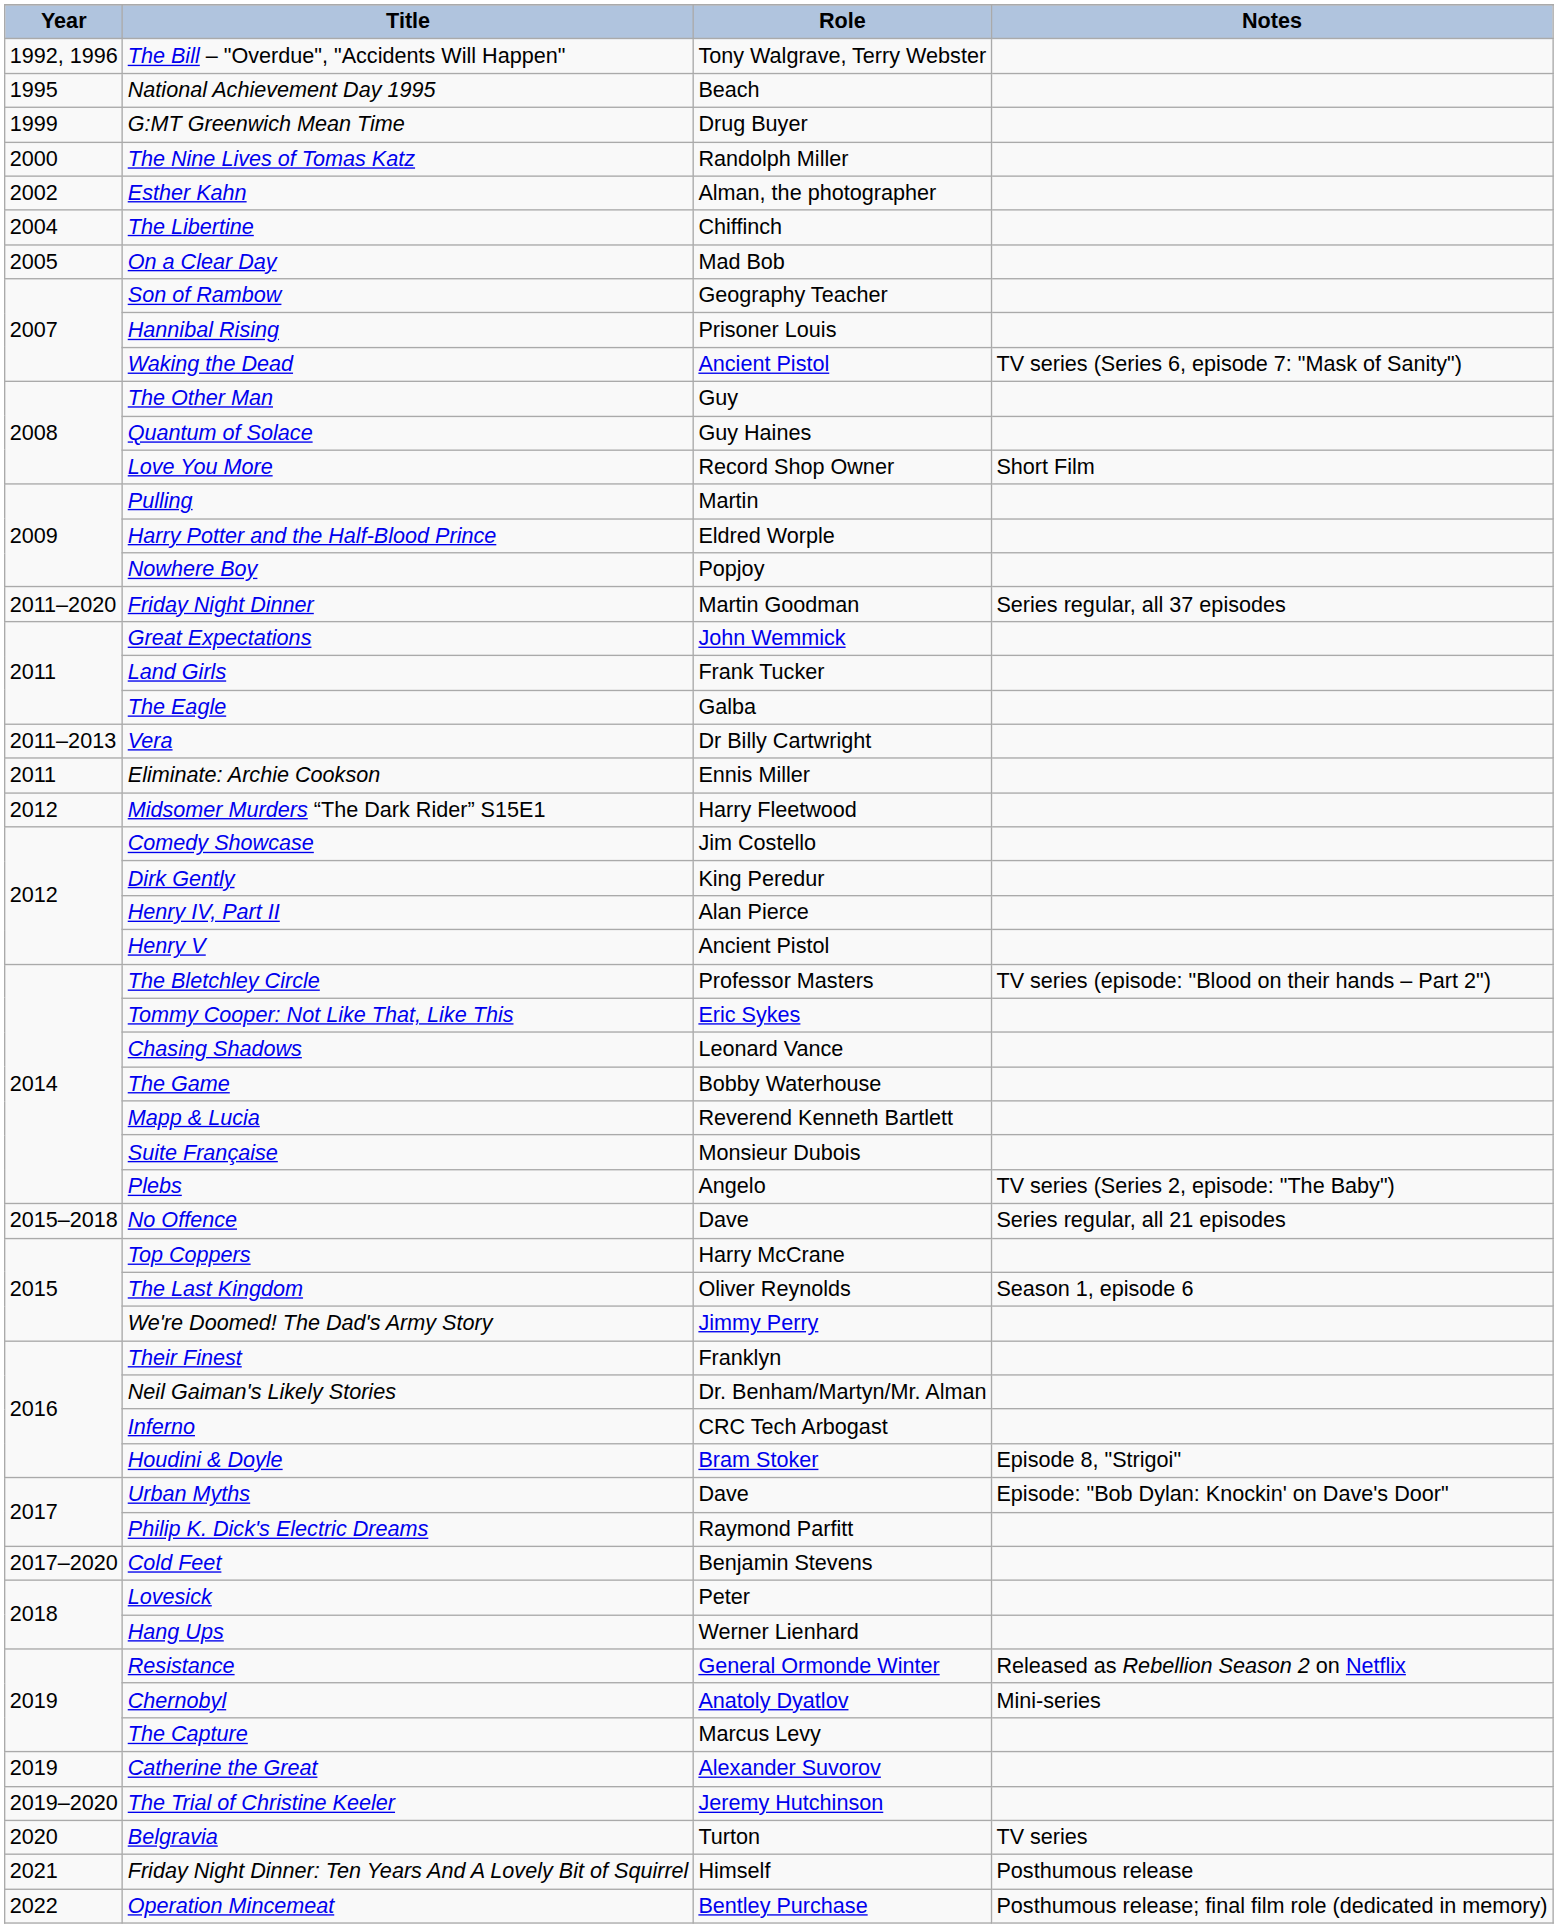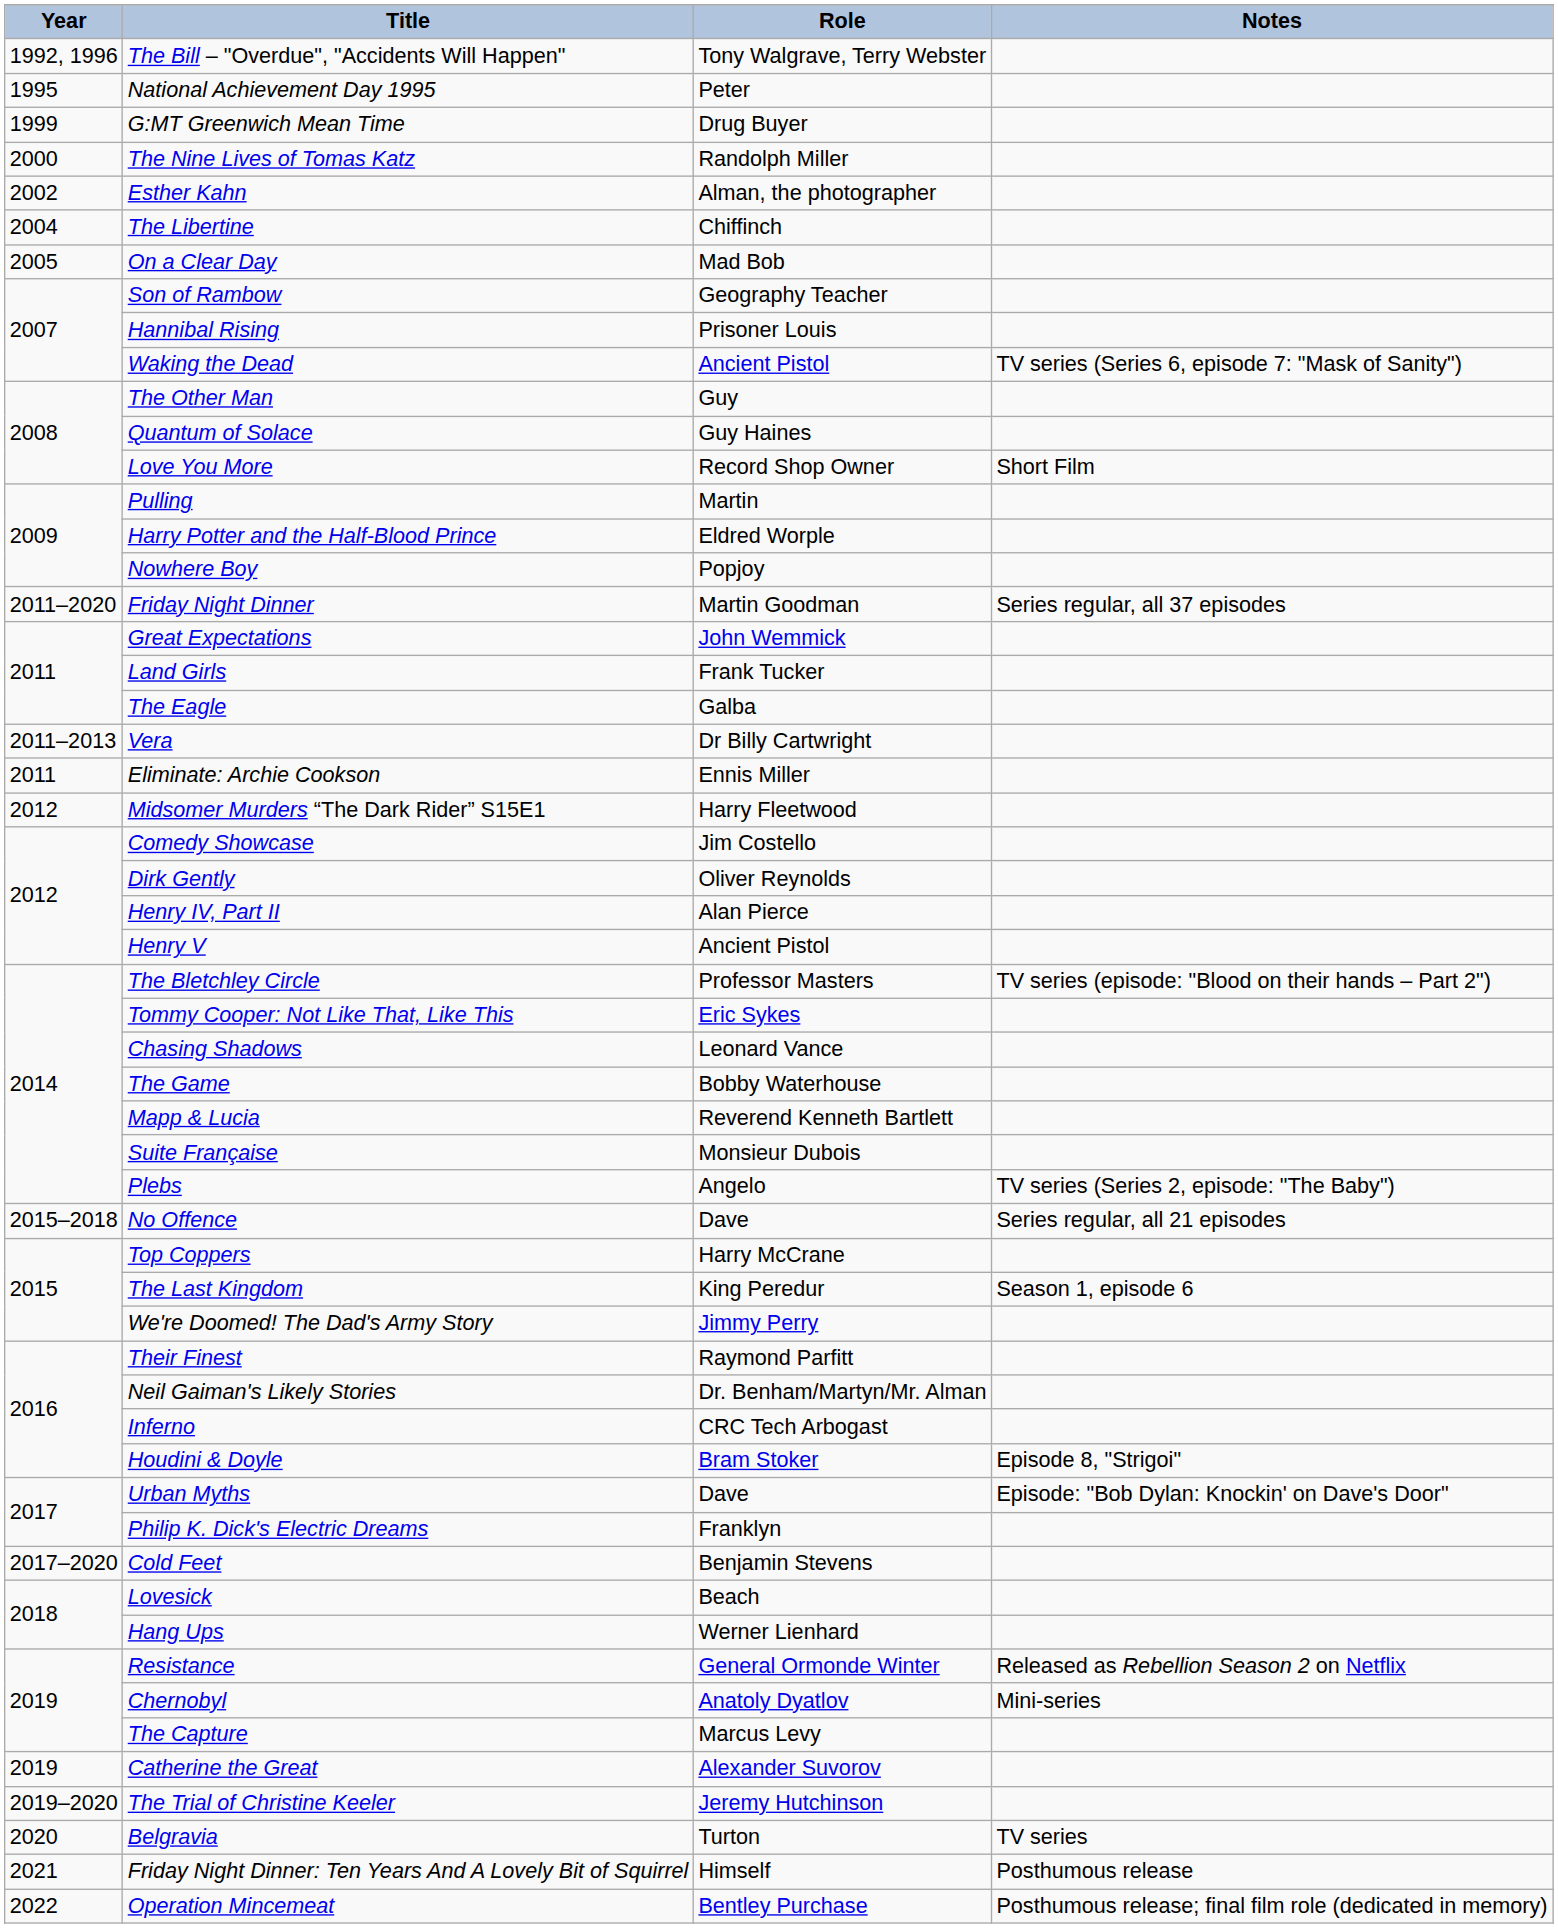 <table class="wikitable";>
 <tr>
 </tr>
 <tr style="text-align:center;">
 <th style="background:#B0C4DE;" scope=col>Year</th>
 <th style="background:#B0C4DE;" scope=col>Title</th>
 <th style="background:#B0C4DE;" scope=col>Role</th>
 <th style="background:#B0C4DE;" scope=col>Notes</th>
 </tr>
 <tr>
 <td>1992, 1996</td>
 <td><em><a href='#'>The Bill</a></em> – "Overdue", "Accidents Will Happen"</td>
 <td>Tony Walgrave, Terry Webster</td>
 <td></td>
 </tr>
 <tr>
 <td>1995</td>
 <td><em>National Achievement Day 1995</em></td>
-<td>Beach</td>
+<td>Peter</td>
 <td></td>
 </tr>
 <tr>
 <td>1999</td>
 <td><em>G:MT Greenwich Mean Time</em></td>
 <td>Drug Buyer</td>
 <td></td>
 </tr>
 <tr>
 <td>2000</td>
 <td><em><a href='#'>The Nine Lives of Tomas Katz</a></em></td>
 <td>Randolph Miller</td>
 <td></td>
 </tr>
 <tr>
 <td>2002</td>
 <td><em><a href='#'>Esther Kahn</a></em></td>
 <td>Alman, the photographer</td>
 <td></td>
 </tr>
 <tr>
 <td>2004</td>
 <td><em><a href='#'>The Libertine</a></em></td>
 <td>Chiffinch</td>
 <td></td>
 </tr>
 <tr>
 <td>2005</td>
 <td><em><a href='#'>On a Clear Day</a></em></td>
 <td>Mad Bob</td>
 <td></td>
 </tr>
 <tr>
 <td rowspan="3">2007</td>
 <td><em><a href='#'>Son of Rambow</a></em></td>
 <td>Geography Teacher</td>
 <td></td>
 </tr>
 <tr>
 <td><em><a href='#'>Hannibal Rising</a></em></td>
 <td>Prisoner Louis</td>
 <td></td>
 </tr>
 <tr>
 <td><em><a href='#'>Waking the Dead</a></em></td>
 <td><a href='#'>Ancient Pistol</a></td>
 <td>TV series (Series 6, episode 7: "Mask of Sanity")</td>
 </tr>
 <tr>
 <td rowspan="3">2008</td>
 <td><em><a href='#'>The Other Man</a></em></td>
 <td>Guy</td>
 <td></td>
 </tr>
 <tr>
 <td><em><a href='#'>Quantum of Solace</a></em></td>
 <td>Guy Haines</td>
 <td></td>
 </tr>
 <tr>
 <td><em><a href='#'>Love You More</a></em></td>
 <td>Record Shop Owner</td>
 <td>Short Film</td>
 </tr>
 <tr>
 <td rowspan="3">2009</td>
 <td><em><a href='#'>Pulling</a></em></td>
 <td>Martin</td>
 <td></td>
 </tr>
 <tr>
 <td><em><a href='#'>Harry Potter and the Half-Blood Prince</a></em></td>
 <td>Eldred Worple</td>
 <td></td>
 </tr>
 <tr>
 <td><em><a href='#'>Nowhere Boy</a></em></td>
 <td>Popjoy</td>
 <td></td>
 </tr>
 <tr>
 <td>2011–2020</td>
 <td><em><a href='#'>Friday Night Dinner</a></em></td>
 <td>Martin Goodman</td>
 <td>Series regular, all 37 episodes</td>
 </tr>
 <tr>
 <td rowspan="3">2011</td>
 <td><em><a href='#'>Great Expectations</a></em></td>
 <td><a href='#'>John Wemmick</a></td>
 <td></td>
 </tr>
 <tr>
 <td><em><a href='#'>Land Girls</a></em></td>
 <td>Frank Tucker</td>
 <td></td>
 </tr>
 <tr>
 <td><em><a href='#'>The Eagle</a></em></td>
 <td>Galba</td>
 <td></td>
 </tr>
 <tr>
 <td>2011–2013</td>
 <td><em><a href='#'>Vera</a></em></td>
 <td>Dr Billy Cartwright</td>
 <td></td>
 </tr>
 <tr>
 <td>2011</td>
 <td><em>Eliminate: Archie Cookson</em></td>
 <td>Ennis Miller</td>
 <td></td>
 </tr>
 <tr>
 <td>2012</td>
 <td><em><a href='#'>Midsomer Murders</a></em> “The Dark Rider” S15E1</td>
 <td>Harry Fleetwood</td>
 <td></td>
 </tr>
 <tr>
 <td rowspan="4">2012</td>
 <td><em><a href='#'>Comedy Showcase</a></em></td>
 <td>Jim Costello</td>
 <td></td>
 </tr>
 <tr>
 <td><em><a href='#'>Dirk Gently</a></em></td>
-<td>King Peredur</td>
+<td>Oliver Reynolds</td>
 <td></td>
 </tr>
 <tr>
 <td><em><a href='#'>Henry IV, Part II</a></em></td>
 <td>Alan Pierce</td>
 <td></td>
 </tr>
 <tr>
 <td><em><a href='#'>Henry V</a></em></td>
 <td>Ancient Pistol</td>
 <td></td>
 </tr>
 <tr>
 <td rowspan="7">2014</td>
 <td><em><a href='#'>The Bletchley Circle</a></em></td>
 <td>Professor Masters</td>
 <td>TV series (episode: "Blood on their hands – Part 2")</td>
 </tr>
 <tr>
 <td><em><a href='#'>Tommy Cooper: Not Like That, Like This</a></em></td>
 <td><a href='#'>Eric Sykes</a></td>
 <td></td>
 </tr>
 <tr>
 <td><em><a href='#'>Chasing Shadows</a></em></td>
 <td>Leonard Vance</td>
 <td></td>
 </tr>
 <tr>
 <td><em><a href='#'>The Game</a></em></td>
 <td>Bobby Waterhouse</td>
 <td></td>
 </tr>
 <tr>
 <td><em><a href='#'>Mapp & Lucia</a></em></td>
 <td>Reverend Kenneth Bartlett</td>
 <td></td>
 </tr>
 <tr>
 <td><em><a href='#'>Suite Française</a></em></td>
 <td>Monsieur Dubois</td>
 <td></td>
 </tr>
 <tr>
 <td><em><a href='#'>Plebs</a></em></td>
 <td>Angelo</td>
 <td>TV series (Series 2, episode: "The Baby")</td>
 </tr>
 <tr>
 <td>2015–2018</td>
 <td><em><a href='#'>No Offence</a></em></td>
 <td>Dave</td>
 <td>Series regular, all 21 episodes</td>
 </tr>
 <tr>
 <td rowspan="3">2015</td>
 <td><em><a href='#'>Top Coppers</a></em></td>
 <td>Harry McCrane</td>
 <td></td>
 </tr>
 <tr>
 <td><em><a href='#'>The Last Kingdom</a></em></td>
-<td>Oliver Reynolds</td>
+<td>King Peredur</td>
 <td>Season 1, episode 6</td>
 </tr>
 <tr>
 <td><em>We're Doomed! The Dad's Army Story</em></td>
 <td><a href='#'>Jimmy Perry</a></td>
 <td></td>
 </tr>
 <tr>
 <td rowspan="4">2016</td>
 <td><em><a href='#'>Their Finest</a></em></td>
-<td>Franklyn</td>
+<td>Raymond Parfitt</td>
 <td></td>
 </tr>
 <tr>
 <td><em>Neil Gaiman's Likely Stories</em></td>
 <td>Dr. Benham/Martyn/Mr. Alman</td>
 <td></td>
 </tr>
 <tr>
 <td><em><a href='#'>Inferno</a></em></td>
 <td>CRC Tech Arbogast</td>
 <td></td>
 </tr>
 <tr>
 <td><em><a href='#'>Houdini & Doyle</a></em></td>
 <td><a href='#'>Bram Stoker</a></td>
 <td>Episode 8, "Strigoi"</td>
 </tr>
 <tr>
 <td rowspan="2">2017</td>
 <td><em><a href='#'>Urban Myths</a></em></td>
 <td>Dave</td>
 <td>Episode: "Bob Dylan: Knockin' on Dave's Door"</td>
 </tr>
 <tr>
 <td><em><a href='#'>Philip K. Dick's Electric Dreams</a></em></td>
-<td>Raymond Parfitt</td>
+<td>Franklyn</td>
 <td></td>
 </tr>
 <tr>
 <td>2017–2020</td>
 <td><em><a href='#'>Cold Feet</a></em></td>
 <td>Benjamin Stevens</td>
 <td></td>
 </tr>
 <tr>
 <td rowspan="2">2018</td>
 <td><em><a href='#'>Lovesick</a></em></td>
-<td>Peter</td>
+<td>Beach</td>
 <td></td>
 </tr>
 <tr>
 <td><em><a href='#'>Hang Ups</a></em></td>
 <td>Werner Lienhard</td>
 <td></td>
 </tr>
 <tr>
 <td rowspan="3">2019</td>
 <td><em><a href='#'>Resistance</a></em></td>
 <td><a href='#'>General Ormonde Winter</a></td>
 <td>Released as <em>Rebellion Season 2</em> on <a href='#'>Netflix</a></td>
 </tr>
 <tr>
 <td><em><a href='#'>Chernobyl</a></em></td>
 <td><a href='#'>Anatoly Dyatlov</a></td>
 <td>Mini-series</td>
 </tr>
 <tr>
 <td><em><a href='#'>The Capture</a></em></td>
 <td>Marcus Levy</td>
 <td></td>
 </tr>
 <tr>
 <td>2019</td>
 <td><em><a href='#'>Catherine the Great</a></em></td>
 <td><a href='#'>Alexander Suvorov</a></td>
 <td></td>
 </tr>
 <tr>
 <td>2019–2020</td>
 <td><em><a href='#'>The Trial of Christine Keeler</a></em></td>
 <td><a href='#'>Jeremy Hutchinson</a></td>
 <td></td>
 </tr>
 <tr>
 <td>2020</td>
 <td><em><a href='#'>Belgravia</a></em></td>
 <td>Turton</td>
 <td>TV series</td>
 </tr>
 <tr>
 <td>2021</td>
 <td><em>Friday Night Dinner: Ten Years And A Lovely Bit of Squirrel</em></td>
 <td>Himself</td>
 <td>Posthumous release</td>
 </tr>
 <tr>
 <td>2022</td>
 <td><em><a href='#'>Operation Mincemeat</a></em></td>
 <td><a href='#'>Bentley Purchase</a></td>
 <td>Posthumous release; final film role (dedicated in memory)</td>
 </tr>
 </table>
